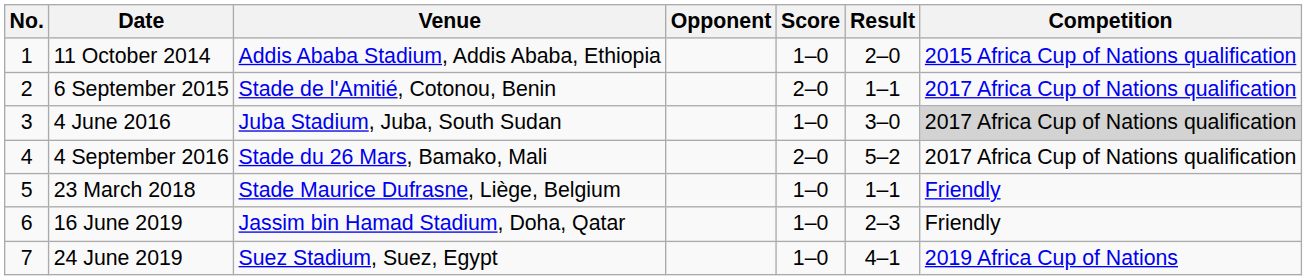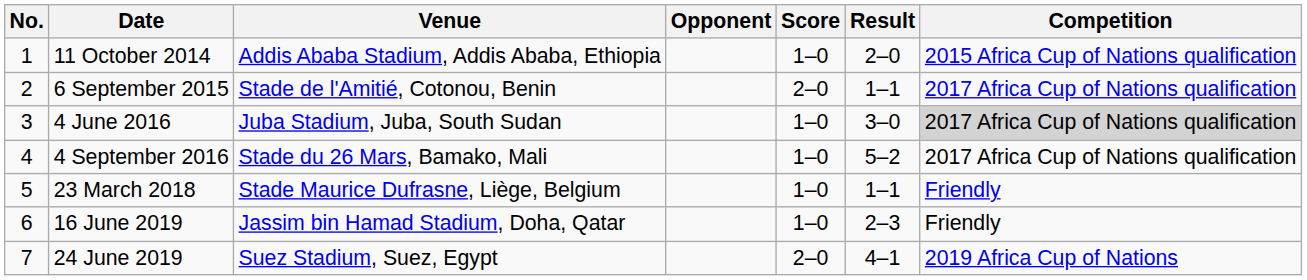 <table class="wikitable sortable">
 <tr>
 <th scope="col">No.</th>
 <th scope="col">Date</th>
 <th scope="col">Venue</th>
 <th scope="col">Opponent</th>
 <th scope="col">Score</th>
 <th scope="col">Result</th>
 <th scope="col">Competition</th>
 </tr>
 <tr>
 <td style="text-align:center">1</td>
 <td>11 October 2014</td>
 <td><a href='#'>Addis Ababa Stadium</a>, Addis Ababa, Ethiopia</td>
 <td></td>
 <td style="text-align:center">1–0</td>
 <td style="text-align:center">2–0</td>
 <td><a href='#'>2015 Africa Cup of Nations qualification</a></td>
 </tr>
 <tr>
 <td style="text-align:center">2</td>
 <td>6 September 2015</td>
 <td><a href='#'>Stade de l'Amitié</a>, Cotonou, Benin</td>
 <td></td>
 <td style="text-align:center">2–0</td>
 <td style="text-align:center">1–1</td>
 <td><a href='#'>2017 Africa Cup of Nations qualification</a></td>
 </tr>
 <tr>
 <td style="text-align:center">3</td>
 <td>4 June 2016</td>
 <td><a href='#'>Juba Stadium</a>, Juba, South Sudan</td>
 <td></td>
 <td style="text-align:center">1–0</td>
 <td style="text-align:center">3–0</td>
 <td style="background: lightgrey;">2017 Africa Cup of Nations qualification</td>
 </tr>
 <tr>
 <td style="text-align:center">4</td>
 <td>4 September 2016</td>
 <td><a href='#'>Stade du 26 Mars</a>, Bamako, Mali</td>
 <td></td>
-<td style="text-align:center">2–0</td>
+<td style="text-align:center">1–0</td>
 <td style="text-align:center">5–2</td>
 <td>2017 Africa Cup of Nations qualification</td>
 </tr>
 <tr>
 <td style="text-align:center">5</td>
 <td>23 March 2018</td>
 <td><a href='#'>Stade Maurice Dufrasne</a>, Liège, Belgium</td>
 <td></td>
 <td style="text-align:center">1–0</td>
 <td style="text-align:center">1–1</td>
 <td><a href='#'>Friendly</a></td>
 </tr>
 <tr>
 <td style="text-align:center">6</td>
 <td>16 June 2019</td>
 <td><a href='#'>Jassim bin Hamad Stadium</a>, Doha, Qatar</td>
 <td></td>
 <td style="text-align:center">1–0</td>
 <td style="text-align:center">2–3</td>
 <td>Friendly</td>
 </tr>
 <tr>
 <td style="text-align:center">7</td>
 <td>24 June 2019</td>
 <td><a href='#'>Suez Stadium</a>, Suez, Egypt</td>
 <td></td>
-<td style="text-align:center">1–0</td>
+<td style="text-align:center">2–0</td>
 <td style="text-align:center">4–1</td>
 <td><a href='#'>2019 Africa Cup of Nations</a></td>
 </tr>
 </table>
